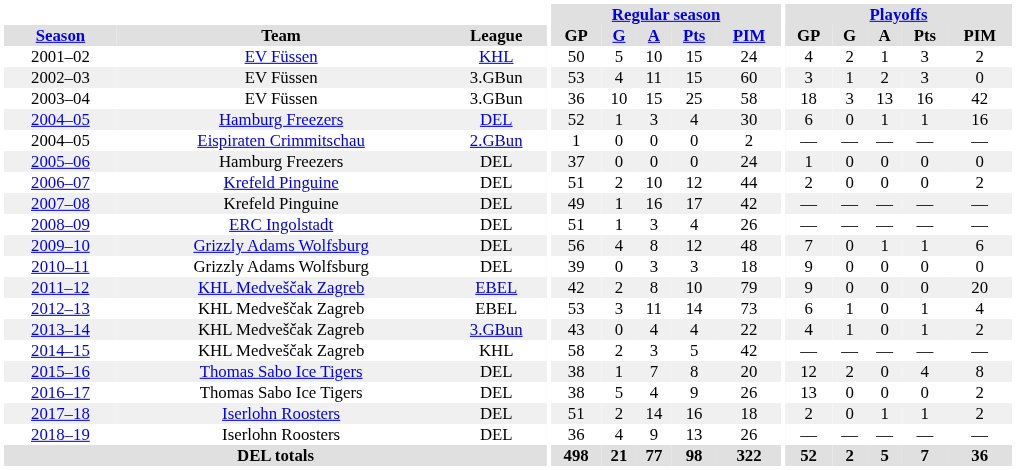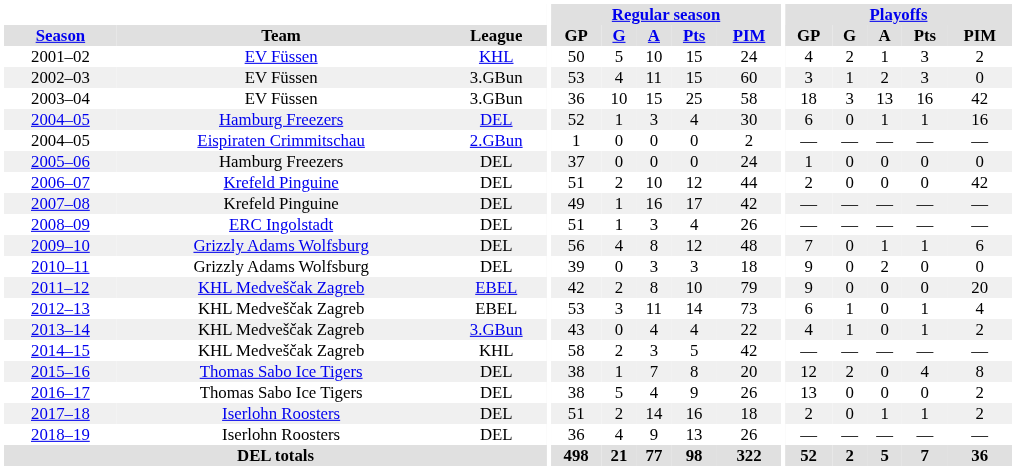 <table border="0" cellpadding="1" cellspacing="0" style="text-align:center; width:60em">
 <tr bgcolor="#e0e0e0">
 <th colspan="3"  bgcolor="#ffffff"></th>
 <th rowspan="99" bgcolor="#ffffff"></th>
 <th colspan="5"><a href='#'>Regular season</a></th>
 <th rowspan="99" bgcolor="#ffffff"></th>
 <th colspan="5"><a href='#'>Playoffs</a></th>
 </tr>
 <tr bgcolor="#e0e0e0">
 <th><a href='#'>Season</a></th>
 <th>Team</th>
 <th>League</th>
 <th>GP</th>
 <th><a href='#'>G</a></th>
 <th><a href='#'>A</a></th>
 <th><a href='#'>Pts</a></th>
 <th><a href='#'>PIM</a></th>
 <th>GP</th>
 <th>G</th>
 <th>A</th>
 <th>Pts</th>
 <th>PIM</th>
 </tr>
 <tr>
 <td>2001–02</td>
 <td><a href='#'>EV Füssen</a></td>
 <td><a href='#'>KHL</a></td>
 <td>50</td>
 <td>5</td>
 <td>10</td>
 <td>15</td>
 <td>24</td>
 <td>4</td>
 <td>2</td>
 <td>1</td>
 <td>3</td>
 <td>2</td>
 </tr>
 <tr style="background:#f0f0f0;">
 <td>2002–03</td>
 <td>EV Füssen</td>
 <td>3.GBun</td>
 <td>53</td>
 <td>4</td>
 <td>11</td>
 <td>15</td>
 <td>60</td>
 <td>3</td>
 <td>1</td>
 <td>2</td>
 <td>3</td>
 <td>0</td>
 </tr>
 <tr>
 <td>2003–04</td>
 <td>EV Füssen</td>
 <td>3.GBun</td>
 <td>36</td>
 <td>10</td>
 <td>15</td>
 <td>25</td>
 <td>58</td>
 <td>18</td>
 <td>3</td>
 <td>13</td>
 <td>16</td>
 <td>42</td>
 </tr>
 <tr style="background:#f0f0f0;">
 <td><a href='#'>2004–05</a></td>
 <td><a href='#'>Hamburg Freezers</a></td>
 <td><a href='#'>DEL</a></td>
 <td>52</td>
 <td>1</td>
 <td>3</td>
 <td>4</td>
 <td>30</td>
 <td>6</td>
 <td>0</td>
 <td>1</td>
 <td>1</td>
 <td>16</td>
 </tr>
 <tr>
 <td>2004–05</td>
 <td><a href='#'>Eispiraten Crimmitschau</a></td>
 <td><a href='#'>2.GBun</a></td>
 <td>1</td>
 <td>0</td>
 <td>0</td>
 <td>0</td>
 <td>2</td>
 <td>—</td>
 <td>—</td>
 <td>—</td>
 <td>—</td>
 <td>—</td>
 </tr>
 <tr style="background:#f0f0f0;">
 <td><a href='#'>2005–06</a></td>
 <td>Hamburg Freezers</td>
 <td>DEL</td>
 <td>37</td>
 <td>0</td>
 <td>0</td>
 <td>0</td>
 <td>24</td>
 <td>1</td>
 <td>0</td>
 <td>0</td>
 <td>0</td>
 <td>0</td>
 </tr>
 <tr>
 <td><a href='#'>2006–07</a></td>
 <td><a href='#'>Krefeld Pinguine</a></td>
 <td>DEL</td>
 <td>51</td>
 <td>2</td>
 <td>10</td>
 <td>12</td>
 <td>44</td>
 <td>2</td>
 <td>0</td>
 <td>0</td>
 <td>0</td>
-<td>2</td>
+<td>42</td>
 </tr>
 <tr style="background:#f0f0f0;">
 <td><a href='#'>2007–08</a></td>
 <td>Krefeld Pinguine</td>
 <td>DEL</td>
 <td>49</td>
 <td>1</td>
 <td>16</td>
 <td>17</td>
 <td>42</td>
 <td>—</td>
 <td>—</td>
 <td>—</td>
 <td>—</td>
 <td>—</td>
 </tr>
 <tr>
 <td><a href='#'>2008–09</a></td>
 <td><a href='#'>ERC Ingolstadt</a></td>
 <td>DEL</td>
 <td>51</td>
 <td>1</td>
 <td>3</td>
 <td>4</td>
 <td>26</td>
 <td>—</td>
 <td>—</td>
 <td>—</td>
 <td>—</td>
 <td>—</td>
 </tr>
 <tr style="background:#f0f0f0;">
 <td><a href='#'>2009–10</a></td>
 <td><a href='#'>Grizzly Adams Wolfsburg</a></td>
 <td>DEL</td>
 <td>56</td>
 <td>4</td>
 <td>8</td>
 <td>12</td>
 <td>48</td>
 <td>7</td>
 <td>0</td>
 <td>1</td>
 <td>1</td>
 <td>6</td>
 </tr>
 <tr>
 <td><a href='#'>2010–11</a></td>
 <td>Grizzly Adams Wolfsburg</td>
 <td>DEL</td>
 <td>39</td>
 <td>0</td>
 <td>3</td>
 <td>3</td>
 <td>18</td>
 <td>9</td>
 <td>0</td>
-<td>0</td>
+<td>2</td>
 <td>0</td>
 <td>0</td>
 </tr>
 <tr style="background:#f0f0f0;">
 <td><a href='#'>2011–12</a></td>
 <td><a href='#'>KHL Medveščak Zagreb</a></td>
 <td><a href='#'>EBEL</a></td>
 <td>42</td>
 <td>2</td>
 <td>8</td>
 <td>10</td>
 <td>79</td>
 <td>9</td>
 <td>0</td>
 <td>0</td>
 <td>0</td>
 <td>20</td>
 </tr>
 <tr>
 <td><a href='#'>2012–13</a></td>
 <td>KHL Medveščak Zagreb</td>
 <td>EBEL</td>
 <td>53</td>
 <td>3</td>
 <td>11</td>
 <td>14</td>
 <td>73</td>
 <td>6</td>
 <td>1</td>
 <td>0</td>
 <td>1</td>
 <td>4</td>
 </tr>
 <tr style="background:#f0f0f0;">
 <td><a href='#'>2013–14</a></td>
 <td>KHL Medveščak Zagreb</td>
 <td><a href='#'>3.GBun</a></td>
 <td>43</td>
 <td>0</td>
 <td>4</td>
 <td>4</td>
 <td>22</td>
 <td>4</td>
 <td>1</td>
 <td>0</td>
 <td>1</td>
 <td>2</td>
 </tr>
 <tr>
 <td><a href='#'>2014–15</a></td>
 <td>KHL Medveščak Zagreb</td>
 <td>KHL</td>
 <td>58</td>
 <td>2</td>
 <td>3</td>
 <td>5</td>
 <td>42</td>
 <td>—</td>
 <td>—</td>
 <td>—</td>
 <td>—</td>
 <td>—</td>
 </tr>
 <tr style="background:#f0f0f0;">
 <td><a href='#'>2015–16</a></td>
 <td><a href='#'>Thomas Sabo Ice Tigers</a></td>
 <td>DEL</td>
 <td>38</td>
 <td>1</td>
 <td>7</td>
 <td>8</td>
 <td>20</td>
 <td>12</td>
 <td>2</td>
 <td>0</td>
 <td>4</td>
 <td>8</td>
 </tr>
 <tr>
 <td><a href='#'>2016–17</a></td>
 <td>Thomas Sabo Ice Tigers</td>
 <td>DEL</td>
 <td>38</td>
 <td>5</td>
 <td>4</td>
 <td>9</td>
 <td>26</td>
 <td>13</td>
 <td>0</td>
 <td>0</td>
 <td>0</td>
 <td>2</td>
 </tr>
 <tr style="background:#f0f0f0;">
 <td><a href='#'>2017–18</a></td>
 <td><a href='#'>Iserlohn Roosters</a></td>
 <td>DEL</td>
 <td>51</td>
 <td>2</td>
 <td>14</td>
 <td>16</td>
 <td>18</td>
 <td>2</td>
 <td>0</td>
 <td>1</td>
 <td>1</td>
 <td>2</td>
 </tr>
 <tr>
 <td><a href='#'>2018–19</a></td>
 <td>Iserlohn Roosters</td>
 <td>DEL</td>
 <td>36</td>
 <td>4</td>
 <td>9</td>
 <td>13</td>
 <td>26</td>
 <td>—</td>
 <td>—</td>
 <td>—</td>
 <td>—</td>
 <td>—</td>
 </tr>
 <tr style="background:#e0e0e0;">
 <th colspan="3"><strong>DEL totals</strong></th>
 <th>498</th>
 <th>21</th>
 <th>77</th>
 <th>98</th>
 <th>322</th>
 <th>52</th>
 <th>2</th>
 <th>5</th>
 <th>7</th>
 <th>36</th>
 </tr>
 </table>
